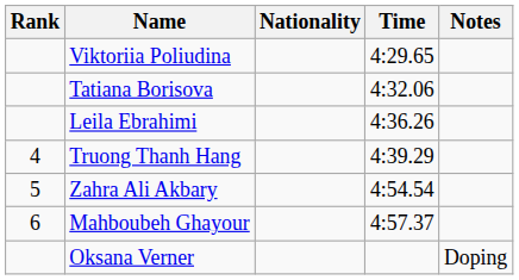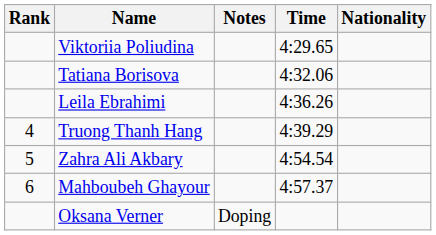 <table class="wikitable sortable" style="text-align:center">
 <tr>
 <th>Rank</th>
 <th>Name</th>
+<th>Notes</th>
+<th>Time</th>
 <th>Nationality</th>
-<th>Time</th>
-<th>Notes</th>
 </tr>
 <tr>
 <td></td>
 <td align=left><a href='#'>Viktoriia Poliudina</a></td>
+<td></td>
+<td>4:29.65</td>
 <td align=left></td>
-<td>4:29.65</td>
-<td></td>
 </tr>
 <tr>
 <td></td>
 <td align=left><a href='#'>Tatiana Borisova</a></td>
+<td></td>
+<td>4:32.06</td>
 <td align=left></td>
-<td>4:32.06</td>
-<td></td>
 </tr>
 <tr>
 <td></td>
 <td align=left><a href='#'>Leila Ebrahimi</a></td>
+<td></td>
+<td>4:36.26</td>
 <td align=left></td>
-<td>4:36.26</td>
-<td></td>
 </tr>
 <tr>
 <td>4</td>
 <td align=left><a href='#'>Truong Thanh Hang</a></td>
+<td></td>
+<td>4:39.29</td>
 <td align=left></td>
-<td>4:39.29</td>
-<td></td>
 </tr>
 <tr>
 <td>5</td>
 <td align=left><a href='#'>Zahra Ali Akbary</a></td>
+<td></td>
+<td>4:54.54</td>
 <td align=left></td>
-<td>4:54.54</td>
-<td></td>
 </tr>
 <tr>
 <td>6</td>
 <td align=left><a href='#'>Mahboubeh Ghayour</a></td>
+<td></td>
+<td>4:57.37</td>
 <td align=left></td>
-<td>4:57.37</td>
-<td></td>
 </tr>
 <tr>
 <td></td>
 <td align=left><a href='#'>Oksana Verner</a></td>
+<td>Doping</td>
+<td></td>
 <td align=left></td>
-<td></td>
-<td>Doping</td>
 </tr>
 </table>
